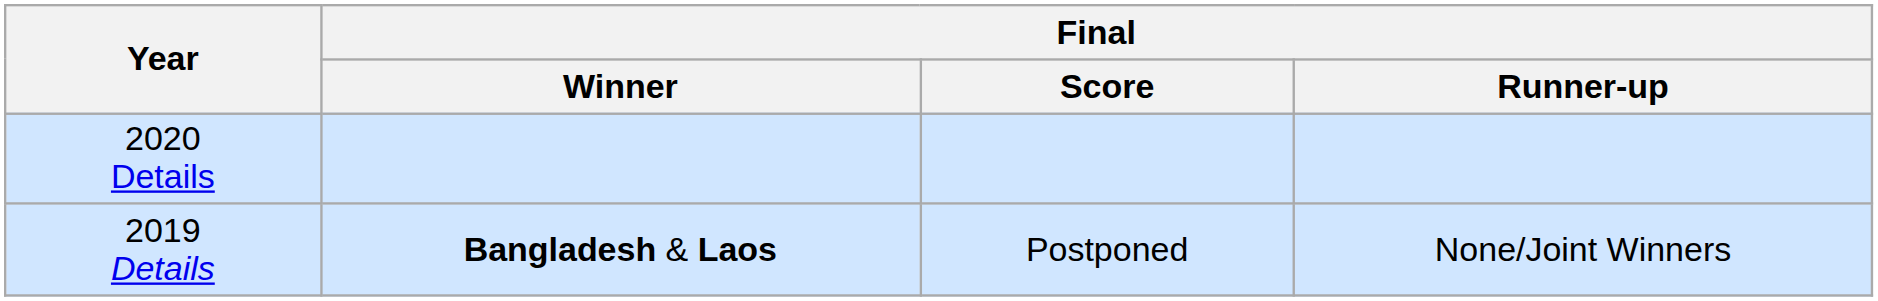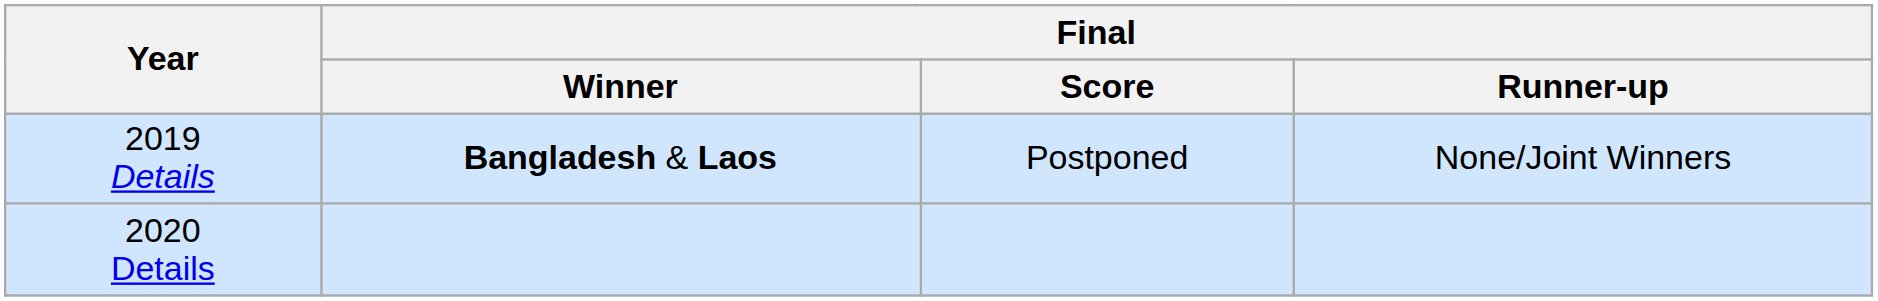 <table class="wikitable" style="font-size:90%; width: 50%; text-align: center;">
 <tr>
 <th rowspan=2 width=5%>Year</th>
 <th colspan=3>Final</th>
 </tr>
 <tr>
 <th width=10%>Winner</th>
 <th width=5%>Score</th>
 <th width=10%>Runner-up</th>
 </tr>
 <tr style="background: #D0E6FF;">
+<td>2019 <br> <em><a href='#'>Details</a></em></td>
+<td> <strong>Bangladesh</strong> &  <strong>Laos</strong></td>
+<td>Postponed</td>
+<td>None/Joint Winners</td>
+</tr>
+<tr style="background: #D0E6FF;">
 <td>2020 <br> <a href='#'>Details</a></td>
 <td></td>
 <td></td>
 <td></td>
 </tr>
-<tr style="background: #D0E6FF;">
-<td>2019 <br> <em><a href='#'>Details</a></em></td>
-<td> <strong>Bangladesh</strong> &  <strong>Laos</strong></td>
-<td>Postponed</td>
-<td>None/Joint Winners</td>
-</tr>
 </table>
